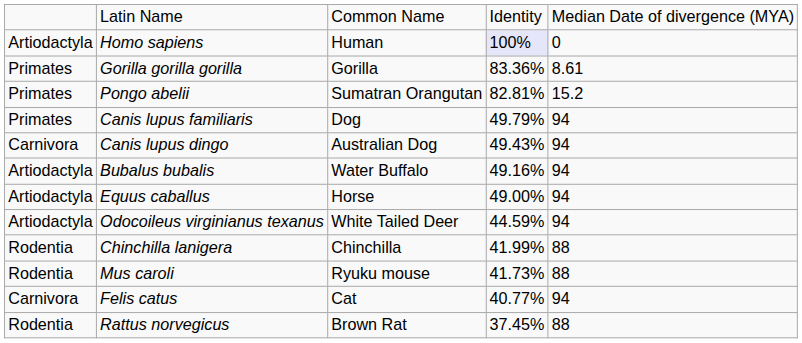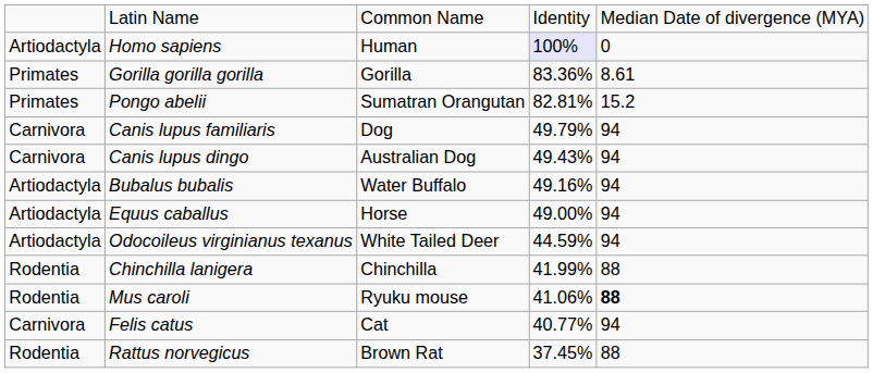 <table class="wikitable">
 <tr>
 <td></td>
 <td>Latin Name</td>
 <td>Common Name</td>
 <td>Identity</td>
 <td>Median Date of divergence (MYA)</td>
 </tr>
 <tr>
 <td>Artiodactyla</td>
 <td><em>Homo sapiens</em></td>
 <td>Human</td>
 <td style="background: lavender;">100%</td>
 <td>0</td>
 </tr>
 <tr>
 <td>Primates</td>
 <td><em>Gorilla gorilla gorilla</em></td>
 <td>Gorilla</td>
 <td>83.36%</td>
 <td>8.61</td>
 </tr>
 <tr>
 <td>Primates</td>
 <td><em>Pongo abelii</em></td>
 <td>Sumatran Orangutan</td>
 <td>82.81%</td>
 <td>15.2</td>
 </tr>
 <tr>
-<td>Primates</td>
+<td>Carnivora</td>
 <td><em>Canis lupus familiaris</em></td>
 <td>Dog</td>
 <td>49.79%</td>
 <td>94</td>
 </tr>
 <tr>
 <td>Carnivora</td>
 <td><em>Canis lupus dingo</em></td>
 <td>Australian Dog</td>
 <td>49.43%</td>
 <td>94</td>
 </tr>
 <tr>
 <td>Artiodactyla</td>
 <td><em>Bubalus bubalis</em></td>
 <td>Water Buffalo</td>
 <td>49.16%</td>
 <td>94</td>
 </tr>
 <tr>
 <td>Artiodactyla</td>
 <td><em>Equus caballus</em></td>
 <td>Horse</td>
 <td>49.00%</td>
 <td>94</td>
 </tr>
 <tr>
 <td>Artiodactyla</td>
 <td><em>Odocoileus virginianus texanus</em></td>
 <td>White Tailed Deer</td>
 <td>44.59%</td>
 <td>94</td>
 </tr>
 <tr>
 <td>Rodentia</td>
 <td><em>Chinchilla lanigera</em></td>
 <td>Chinchilla</td>
 <td>41.99%</td>
 <td>88</td>
 </tr>
 <tr>
 <td>Rodentia</td>
 <td><em>Mus caroli</em></td>
 <td>Ryuku mouse</td>
-<td>41.73%</td>
-<td>88</td>
+<td>41.06%</td>
+<td><strong>88</strong></td>
 </tr>
 <tr>
 <td>Carnivora</td>
 <td><em>Felis catus</em></td>
 <td>Cat</td>
 <td>40.77%</td>
 <td>94</td>
 </tr>
 <tr>
 <td>Rodentia</td>
 <td><em>Rattus norvegicus</em></td>
 <td>Brown Rat</td>
 <td>37.45%</td>
 <td>88</td>
 </tr>
 </table>
